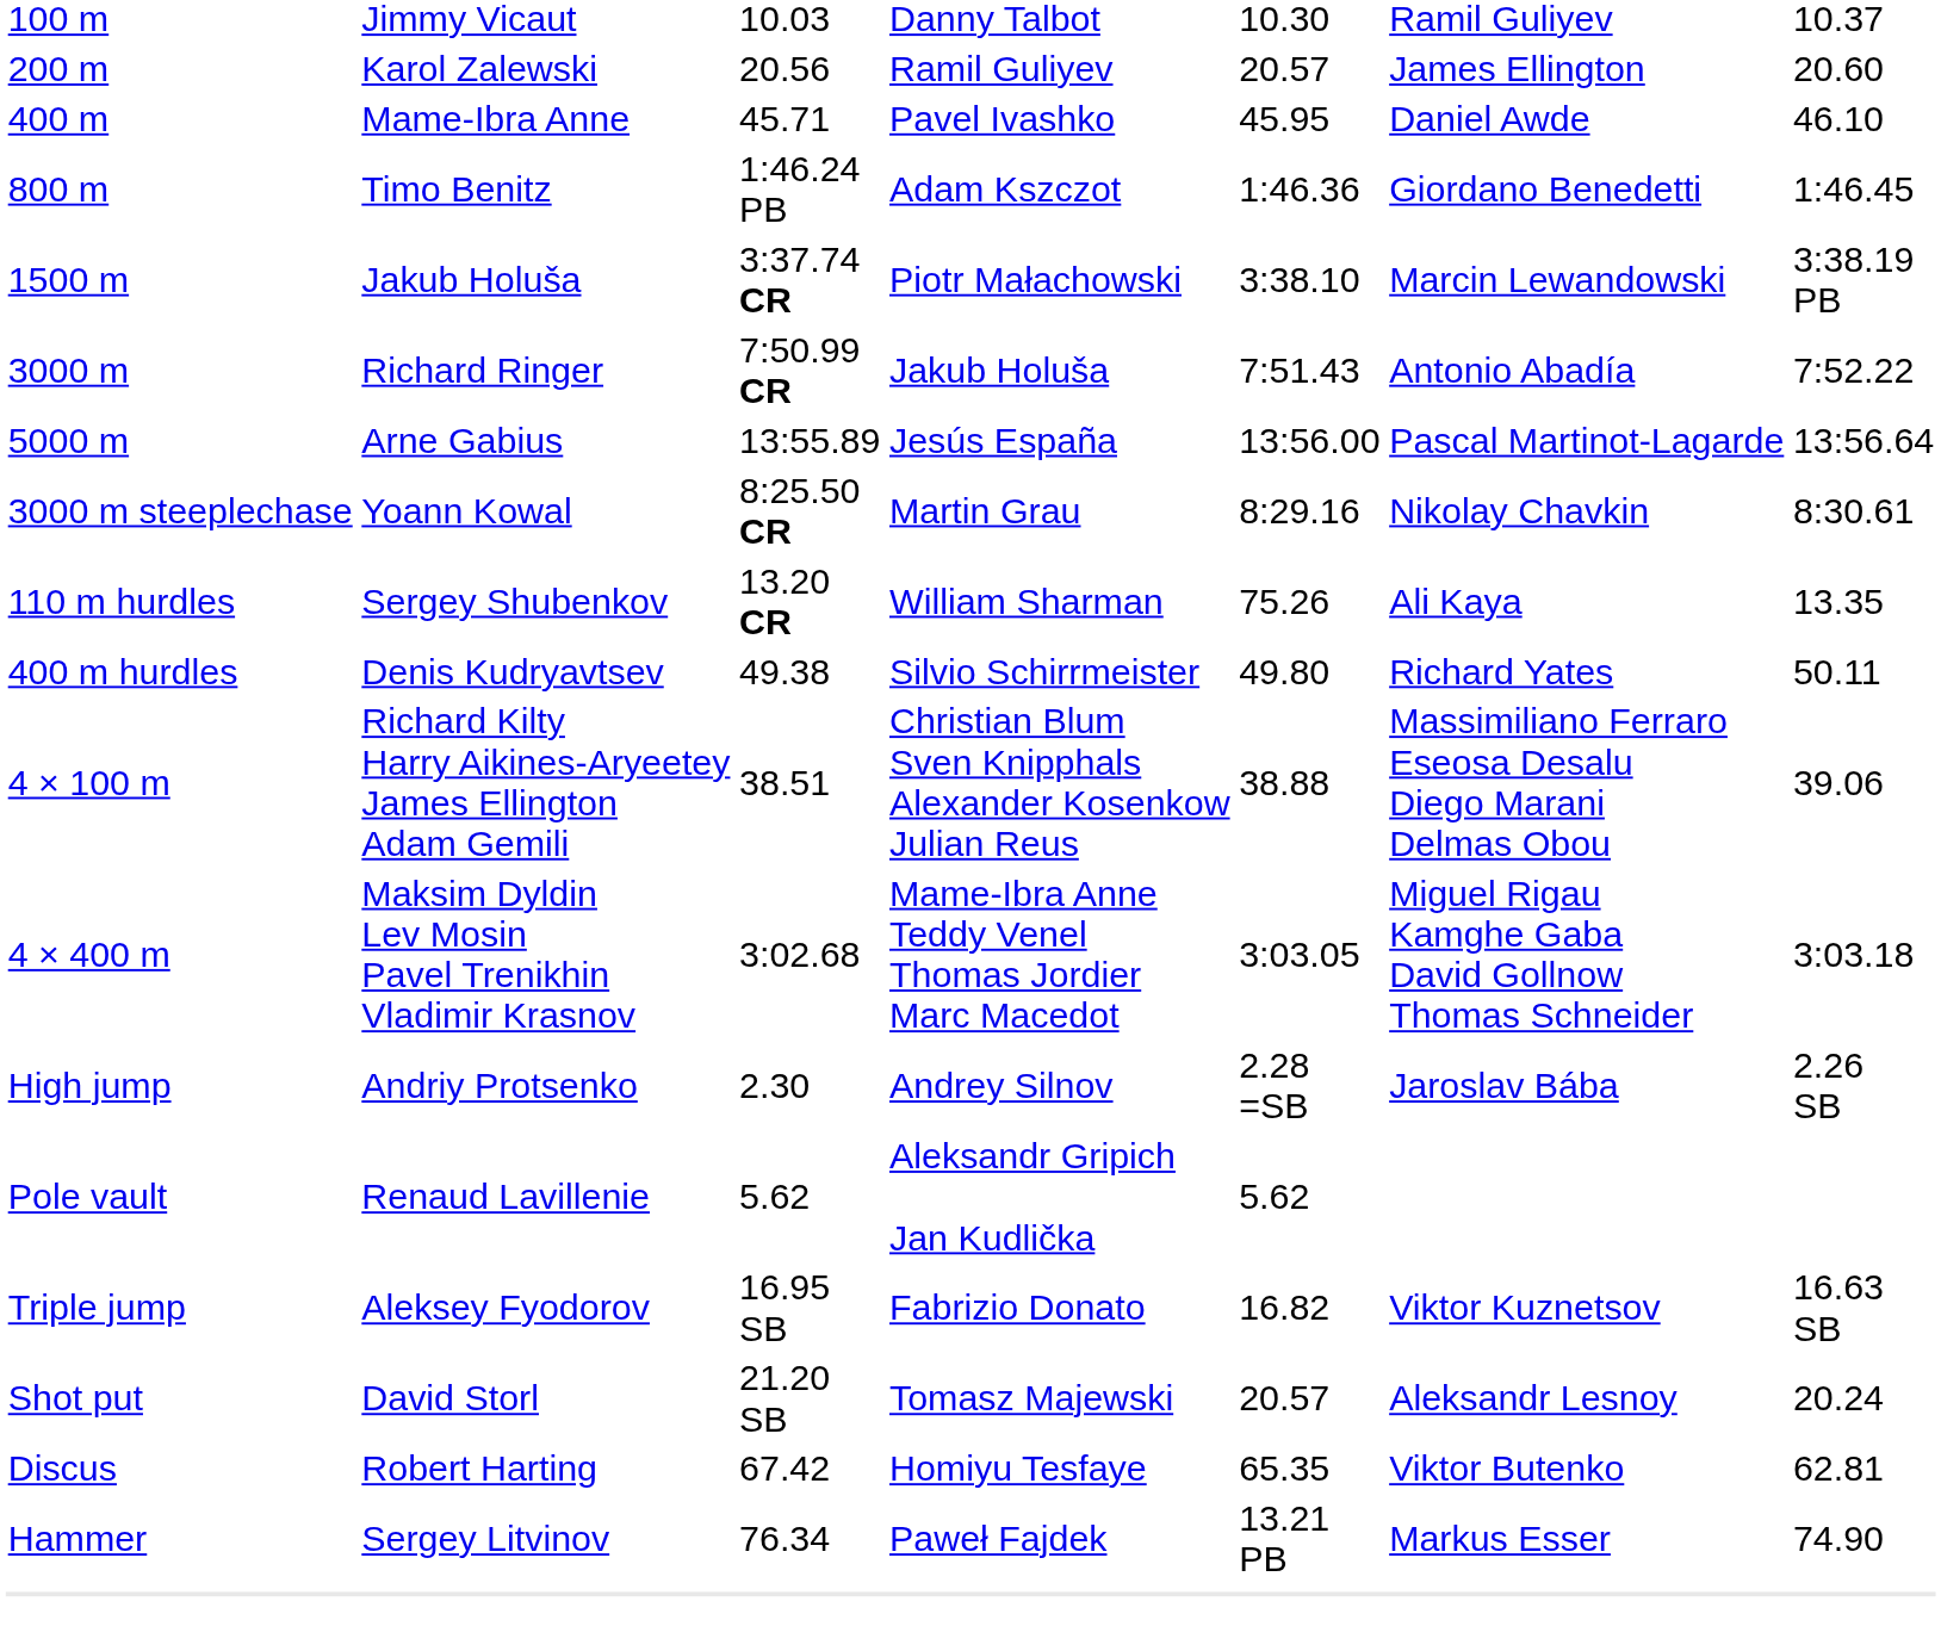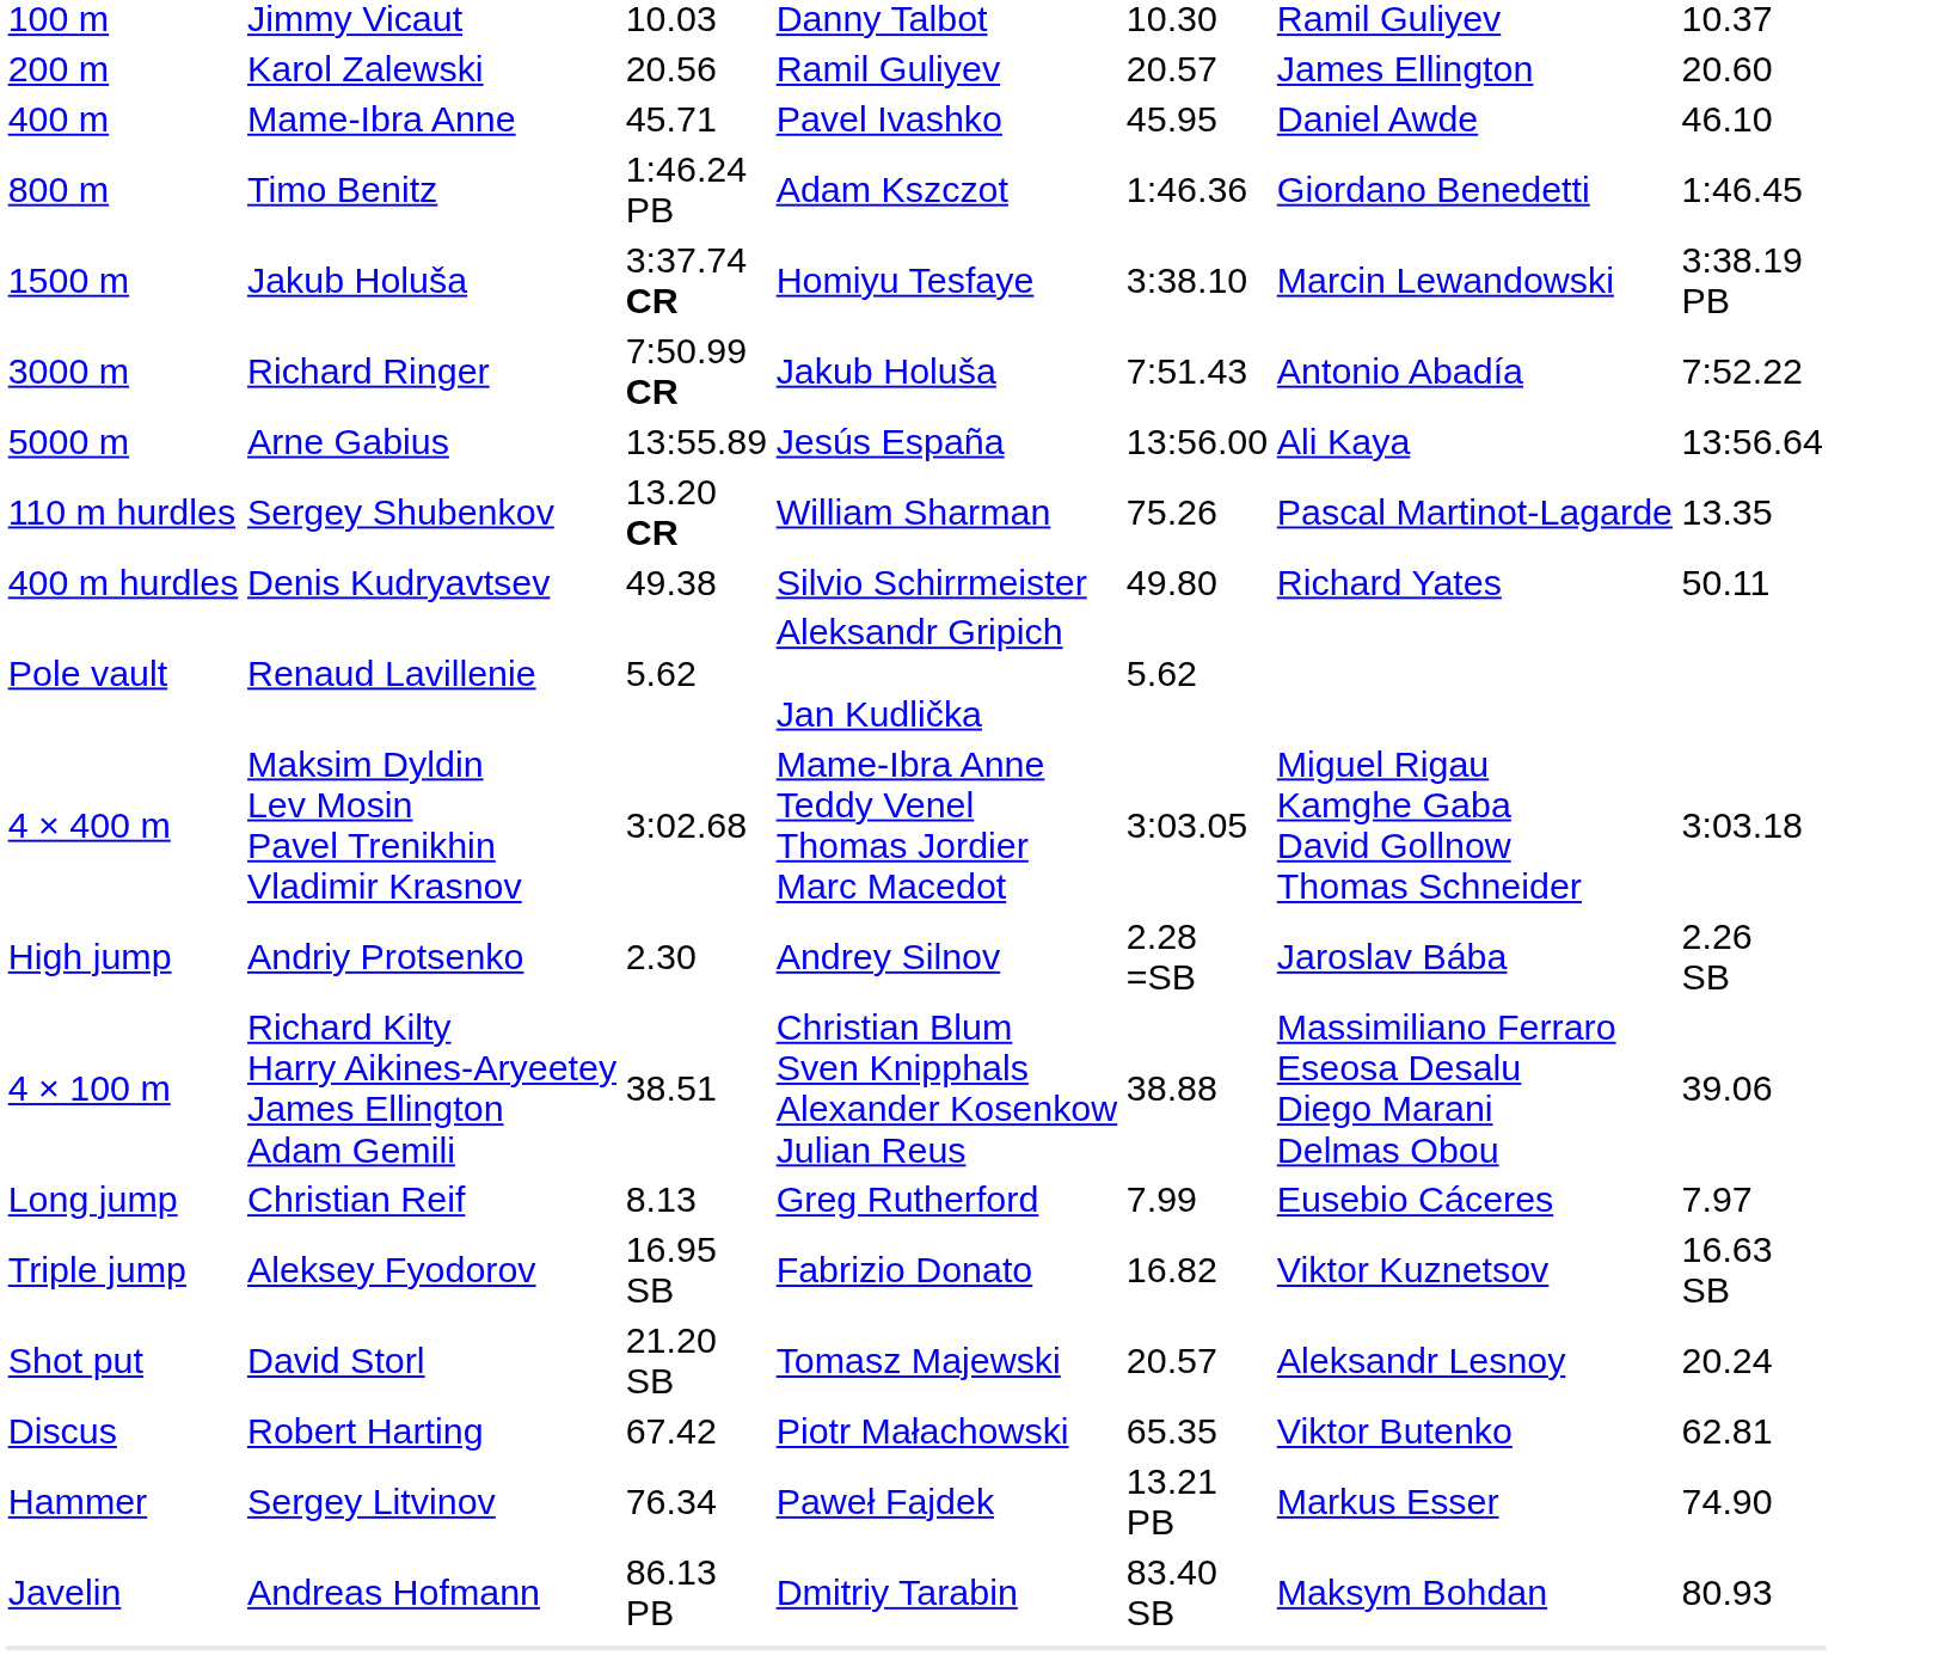 <table>
 <tr>
 <td><a href='#'>100 m</a></td>
 <td><a href='#'>Jimmy Vicaut</a><br></td>
 <td>10.03</td>
 <td><a href='#'>Danny Talbot</a><br></td>
 <td>10.30</td>
 <td><a href='#'>Ramil Guliyev</a><br></td>
 <td>10.37</td>
 </tr>
 <tr>
 <td><a href='#'>200 m</a></td>
 <td><a href='#'>Karol Zalewski</a><br></td>
 <td>20.56</td>
 <td><a href='#'>Ramil Guliyev</a><br></td>
 <td>20.57</td>
 <td><a href='#'>James Ellington</a><br></td>
 <td>20.60</td>
 </tr>
 <tr>
 <td><a href='#'>400 m</a></td>
 <td><a href='#'>Mame-Ibra Anne</a><br></td>
 <td>45.71</td>
 <td><a href='#'>Pavel Ivashko</a><br></td>
 <td>45.95</td>
 <td><a href='#'>Daniel Awde</a><br></td>
 <td>46.10</td>
 </tr>
 <tr>
 <td><a href='#'>800 m</a></td>
 <td><a href='#'>Timo Benitz</a><br></td>
 <td>1:46.24<br>PB</td>
 <td><a href='#'>Adam Kszczot</a><br></td>
 <td>1:46.36</td>
 <td><a href='#'>Giordano Benedetti</a><br></td>
 <td>1:46.45</td>
 </tr>
 <tr>
 <td><a href='#'>1500 m</a></td>
 <td><a href='#'>Jakub Holuša</a><br></td>
 <td>3:37.74<br><strong>CR</strong></td>
-<td><a href='#'>Piotr Małachowski</a><br></td>
+<td><a href='#'>Homiyu Tesfaye</a><br></td>
 <td>3:38.10</td>
 <td><a href='#'>Marcin Lewandowski</a><br></td>
 <td>3:38.19<br>PB</td>
 </tr>
 <tr>
 <td><a href='#'>3000 m</a></td>
 <td><a href='#'>Richard Ringer</a><br></td>
 <td>7:50.99<br><strong>CR</strong></td>
 <td><a href='#'>Jakub Holuša</a><br></td>
 <td>7:51.43</td>
 <td><a href='#'>Antonio Abadía</a><br></td>
 <td>7:52.22</td>
 </tr>
 <tr>
 <td><a href='#'>5000 m</a></td>
 <td><a href='#'>Arne Gabius</a><br></td>
 <td>13:55.89</td>
 <td><a href='#'>Jesús España</a><br></td>
 <td>13:56.00</td>
-<td><a href='#'>Pascal Martinot-Lagarde</a><br></td>
+<td><a href='#'>Ali Kaya</a><br></td>
 <td>13:56.64</td>
-</tr>
-<tr>
-<td><a href='#'>3000 m steeplechase</a></td>
-<td><a href='#'>Yoann Kowal</a><br></td>
-<td>8:25.50<br><strong>CR</strong></td>
-<td><a href='#'>Martin Grau</a><br></td>
-<td>8:29.16</td>
-<td><a href='#'>Nikolay Chavkin</a><br></td>
-<td>8:30.61</td>
 </tr>
 <tr>
 <td><a href='#'>110 m hurdles</a></td>
 <td><a href='#'>Sergey Shubenkov</a><br></td>
 <td>13.20<br><strong>CR</strong></td>
 <td><a href='#'>William Sharman</a><br></td>
 <td>75.26</td>
-<td><a href='#'>Ali Kaya</a><br></td>
+<td><a href='#'>Pascal Martinot-Lagarde</a><br></td>
 <td>13.35</td>
 </tr>
 <tr>
 <td><a href='#'>400 m hurdles</a></td>
 <td><a href='#'>Denis Kudryavtsev</a><br></td>
 <td>49.38</td>
 <td><a href='#'>Silvio Schirrmeister</a><br></td>
 <td>49.80</td>
 <td><a href='#'>Richard Yates</a><br></td>
 <td>50.11</td>
 </tr>
 <tr>
-<td><a href='#'>4 × 100 m</a></td>
-<td><a href='#'>Richard Kilty</a><br><a href='#'>Harry Aikines-Aryeetey</a><br><a href='#'>James Ellington</a><br><a href='#'>Adam Gemili</a><br></td>
-<td>38.51</td>
-<td><a href='#'>Christian Blum</a><br><a href='#'>Sven Knipphals</a><br><a href='#'>Alexander Kosenkow</a><br><a href='#'>Julian Reus</a><br></td>
-<td>38.88</td>
-<td><a href='#'>Massimiliano Ferraro</a><br><a href='#'>Eseosa Desalu</a><br><a href='#'>Diego Marani</a><br><a href='#'>Delmas Obou</a><br></td>
-<td>39.06</td>
+<td><a href='#'>Pole vault</a></td>
+<td><a href='#'>Renaud Lavillenie</a><br></td>
+<td>5.62</td>
+<td><a href='#'>Aleksandr Gripich</a><br><br><a href='#'>Jan Kudlička</a><br></td>
+<td>5.62</td>
+<td></td>
+<td></td>
 </tr>
 <tr>
 <td><a href='#'>4 × 400 m</a></td>
 <td><a href='#'>Maksim Dyldin</a><br><a href='#'>Lev Mosin</a><br><a href='#'>Pavel Trenikhin</a><br><a href='#'>Vladimir Krasnov</a><br></td>
 <td>3:02.68</td>
 <td><a href='#'>Mame-Ibra Anne</a><br><a href='#'>Teddy Venel</a><br><a href='#'>Thomas Jordier</a><br><a href='#'>Marc Macedot</a><br></td>
 <td>3:03.05</td>
 <td><a href='#'>Miguel Rigau</a><br><a href='#'>Kamghe Gaba</a><br><a href='#'>David Gollnow</a><br><a href='#'>Thomas Schneider</a><br></td>
 <td>3:03.18</td>
 </tr>
 <tr>
 <td><a href='#'>High jump</a></td>
 <td><a href='#'>Andriy Protsenko</a><br></td>
 <td>2.30</td>
 <td><a href='#'>Andrey Silnov</a><br></td>
 <td>2.28<br>=SB</td>
 <td><a href='#'>Jaroslav Bába</a><br></td>
 <td>2.26<br>SB</td>
 </tr>
 <tr>
-<td><a href='#'>Pole vault</a></td>
-<td><a href='#'>Renaud Lavillenie</a><br></td>
-<td>5.62</td>
-<td><a href='#'>Aleksandr Gripich</a><br><br><a href='#'>Jan Kudlička</a><br></td>
-<td>5.62</td>
-<td></td>
-<td></td>
+<td><a href='#'>4 × 100 m</a></td>
+<td><a href='#'>Richard Kilty</a><br><a href='#'>Harry Aikines-Aryeetey</a><br><a href='#'>James Ellington</a><br><a href='#'>Adam Gemili</a><br></td>
+<td>38.51</td>
+<td><a href='#'>Christian Blum</a><br><a href='#'>Sven Knipphals</a><br><a href='#'>Alexander Kosenkow</a><br><a href='#'>Julian Reus</a><br></td>
+<td>38.88</td>
+<td><a href='#'>Massimiliano Ferraro</a><br><a href='#'>Eseosa Desalu</a><br><a href='#'>Diego Marani</a><br><a href='#'>Delmas Obou</a><br></td>
+<td>39.06</td>
+</tr>
+<tr>
+<td><a href='#'>Long jump</a></td>
+<td><a href='#'>Christian Reif</a><br></td>
+<td>8.13</td>
+<td><a href='#'>Greg Rutherford</a><br></td>
+<td>7.99</td>
+<td><a href='#'>Eusebio Cáceres</a><br></td>
+<td>7.97</td>
 </tr>
 <tr>
 <td><a href='#'>Triple jump</a></td>
 <td><a href='#'>Aleksey Fyodorov</a><br></td>
 <td>16.95<br>SB</td>
 <td><a href='#'>Fabrizio Donato</a><br></td>
 <td>16.82</td>
 <td><a href='#'>Viktor Kuznetsov</a><br></td>
 <td>16.63<br>SB</td>
 </tr>
 <tr>
 <td><a href='#'>Shot put</a></td>
 <td><a href='#'>David Storl</a><br></td>
 <td>21.20<br>SB</td>
 <td><a href='#'>Tomasz Majewski</a><br></td>
 <td>20.57</td>
 <td><a href='#'>Aleksandr Lesnoy</a><br></td>
 <td>20.24</td>
 </tr>
 <tr>
 <td><a href='#'>Discus</a></td>
 <td><a href='#'>Robert Harting</a><br></td>
 <td>67.42</td>
-<td><a href='#'>Homiyu Tesfaye</a><br></td>
+<td><a href='#'>Piotr Małachowski</a><br></td>
 <td>65.35</td>
 <td><a href='#'>Viktor Butenko</a><br></td>
 <td>62.81</td>
 </tr>
 <tr>
 <td><a href='#'>Hammer</a></td>
 <td><a href='#'>Sergey Litvinov</a><br></td>
 <td>76.34</td>
 <td><a href='#'>Paweł Fajdek</a><br></td>
 <td>13.21<br>PB</td>
 <td><a href='#'>Markus Esser</a><br></td>
 <td>74.90</td>
 </tr>
 <tr>
+<td><a href='#'>Javelin</a></td>
+<td><a href='#'>Andreas Hofmann</a><br></td>
+<td>86.13<br>PB</td>
+<td><a href='#'>Dmitriy Tarabin</a><br></td>
+<td>83.40<br>SB</td>
+<td><a href='#'>Maksym Bohdan</a><br></td>
+<td>80.93</td>
+</tr>
+<tr>
 </tr>
 <tr bgcolor= e8e8e8>
 <td colspan=7></td>
 </tr>
 </table>
